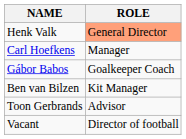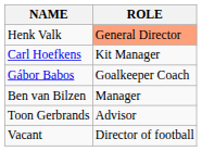 <table class="wikitable">
 <tr>
 <th align="left">NAME</th>
 <th align="left">ROLE</th>
 </tr>
 <tr>
 <td> Henk Valk</td>
 <td align="left" style="background: lightsalmon;">General Director</td>
 </tr>
 <tr>
 <td> <a href='#'>Carl Hoefkens</a></td>
-<td align="left">Manager</td>
+<td align="left">Kit Manager</td>
 </tr>
 <tr>
 <td> <a href='#'>Gábor Babos</a></td>
 <td align="left">Goalkeeper Coach</td>
 </tr>
 <tr>
 <td> Ben van Bilzen</td>
-<td align="left">Kit Manager</td>
+<td align="left">Manager</td>
 </tr>
 <tr>
 <td> Toon Gerbrands</td>
 <td align="left">Advisor</td>
 </tr>
 <tr>
 <td>Vacant</td>
 <td align="left">Director of football</td>
 </tr>
 </table>
